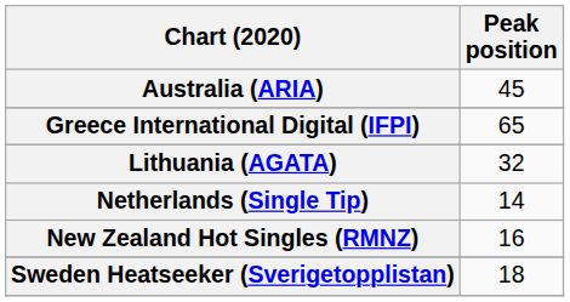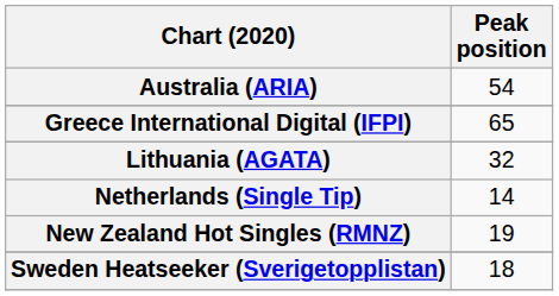 <table class="wikitable sortable plainrowheaders" style="text-align:center">
 <tr>
 <th scope="col">Chart (2020)</th>
 <th scope="col">Peak<br>position</th>
 </tr>
 <tr>
 <th scope="row">Australia (<a href='#'>ARIA</a>)</th>
-<td>45</td>
+<td>54</td>
 </tr>
 <tr>
 </tr>
 <tr>
 <th scope="row">Greece International Digital (<a href='#'>IFPI</a>)</th>
 <td>65</td>
 </tr>
 <tr>
 </tr>
 <tr>
 <th scope="row">Lithuania (<a href='#'>AGATA</a>)</th>
 <td>32</td>
 </tr>
 <tr>
 <th scope="row">Netherlands (<a href='#'>Single Tip</a>)</th>
 <td>14</td>
 </tr>
 <tr>
 <th scope="row">New Zealand Hot Singles (<a href='#'>RMNZ</a>)</th>
-<td>16</td>
+<td>19</td>
 </tr>
 <tr>
 </tr>
 <tr>
 <th scope="row">Sweden Heatseeker (<a href='#'>Sverigetopplistan</a>)</th>
 <td>18</td>
 </tr>
 <tr>
 </tr>
 <tr>
 </tr>
 </table>
